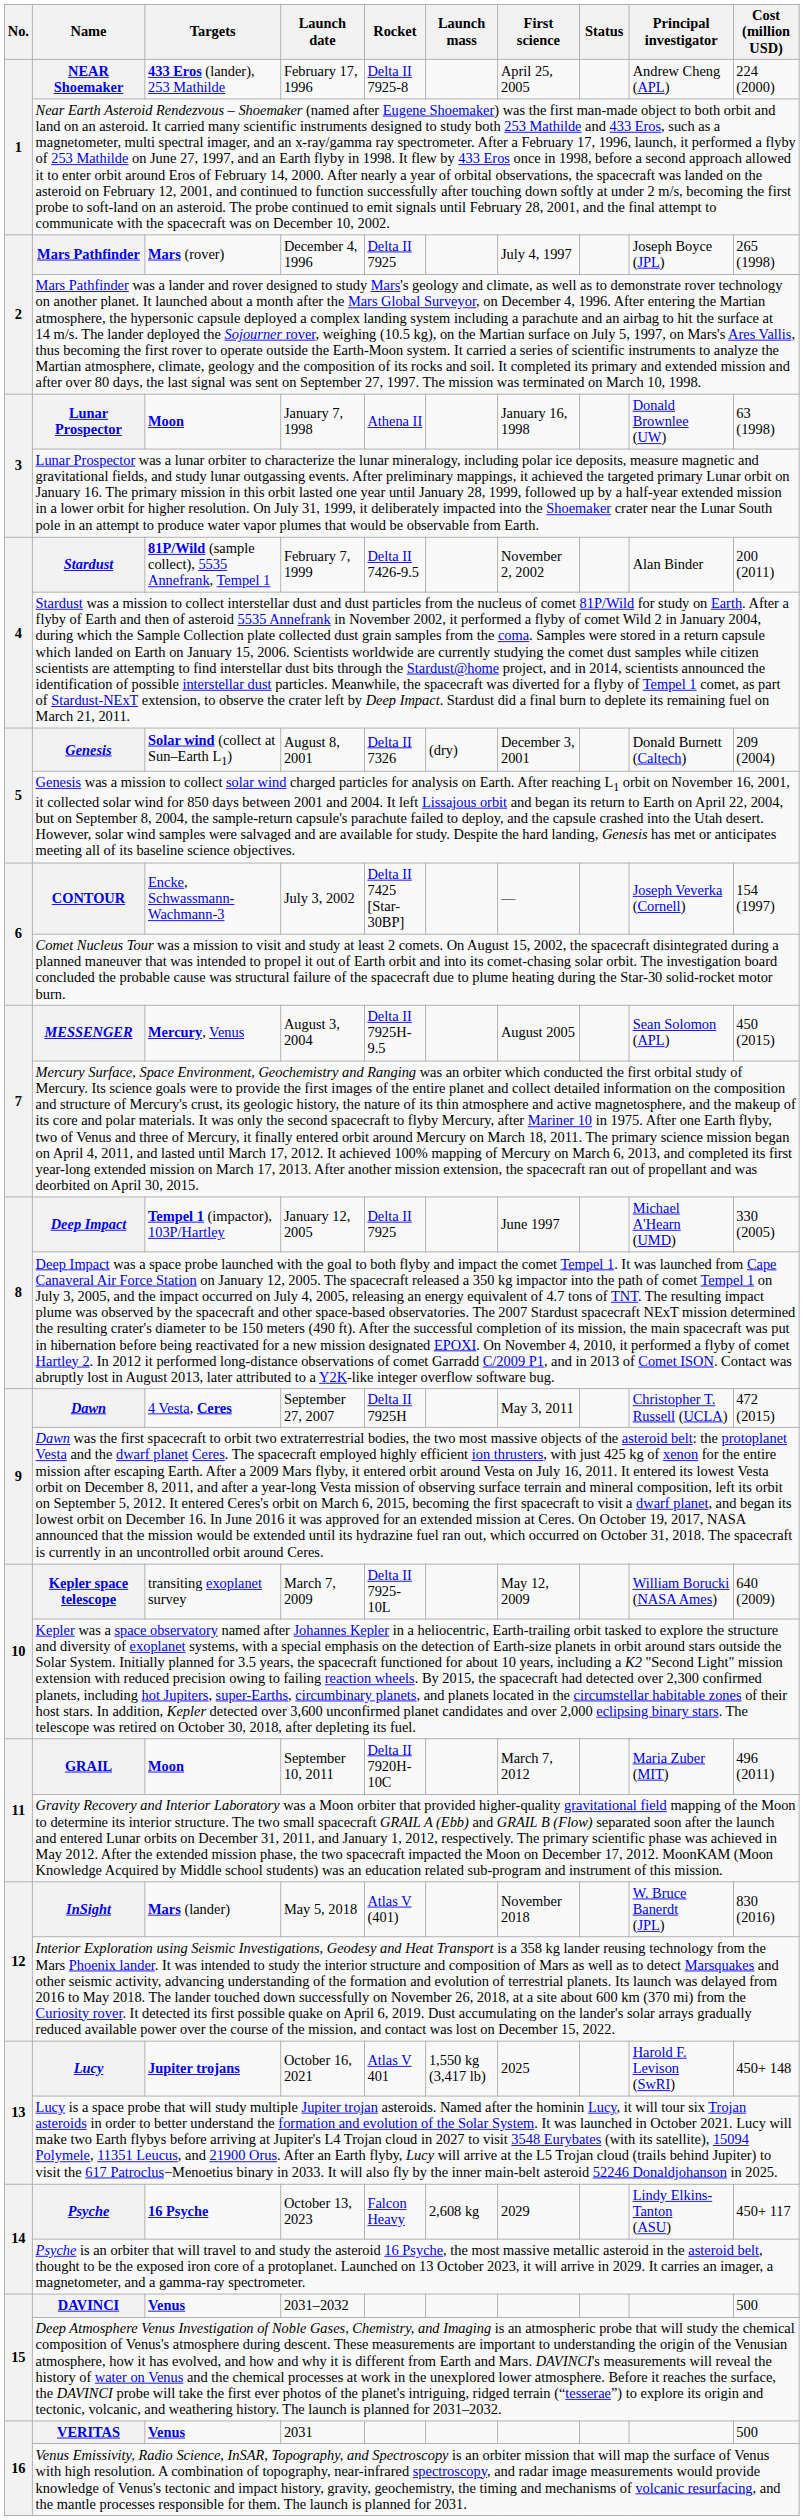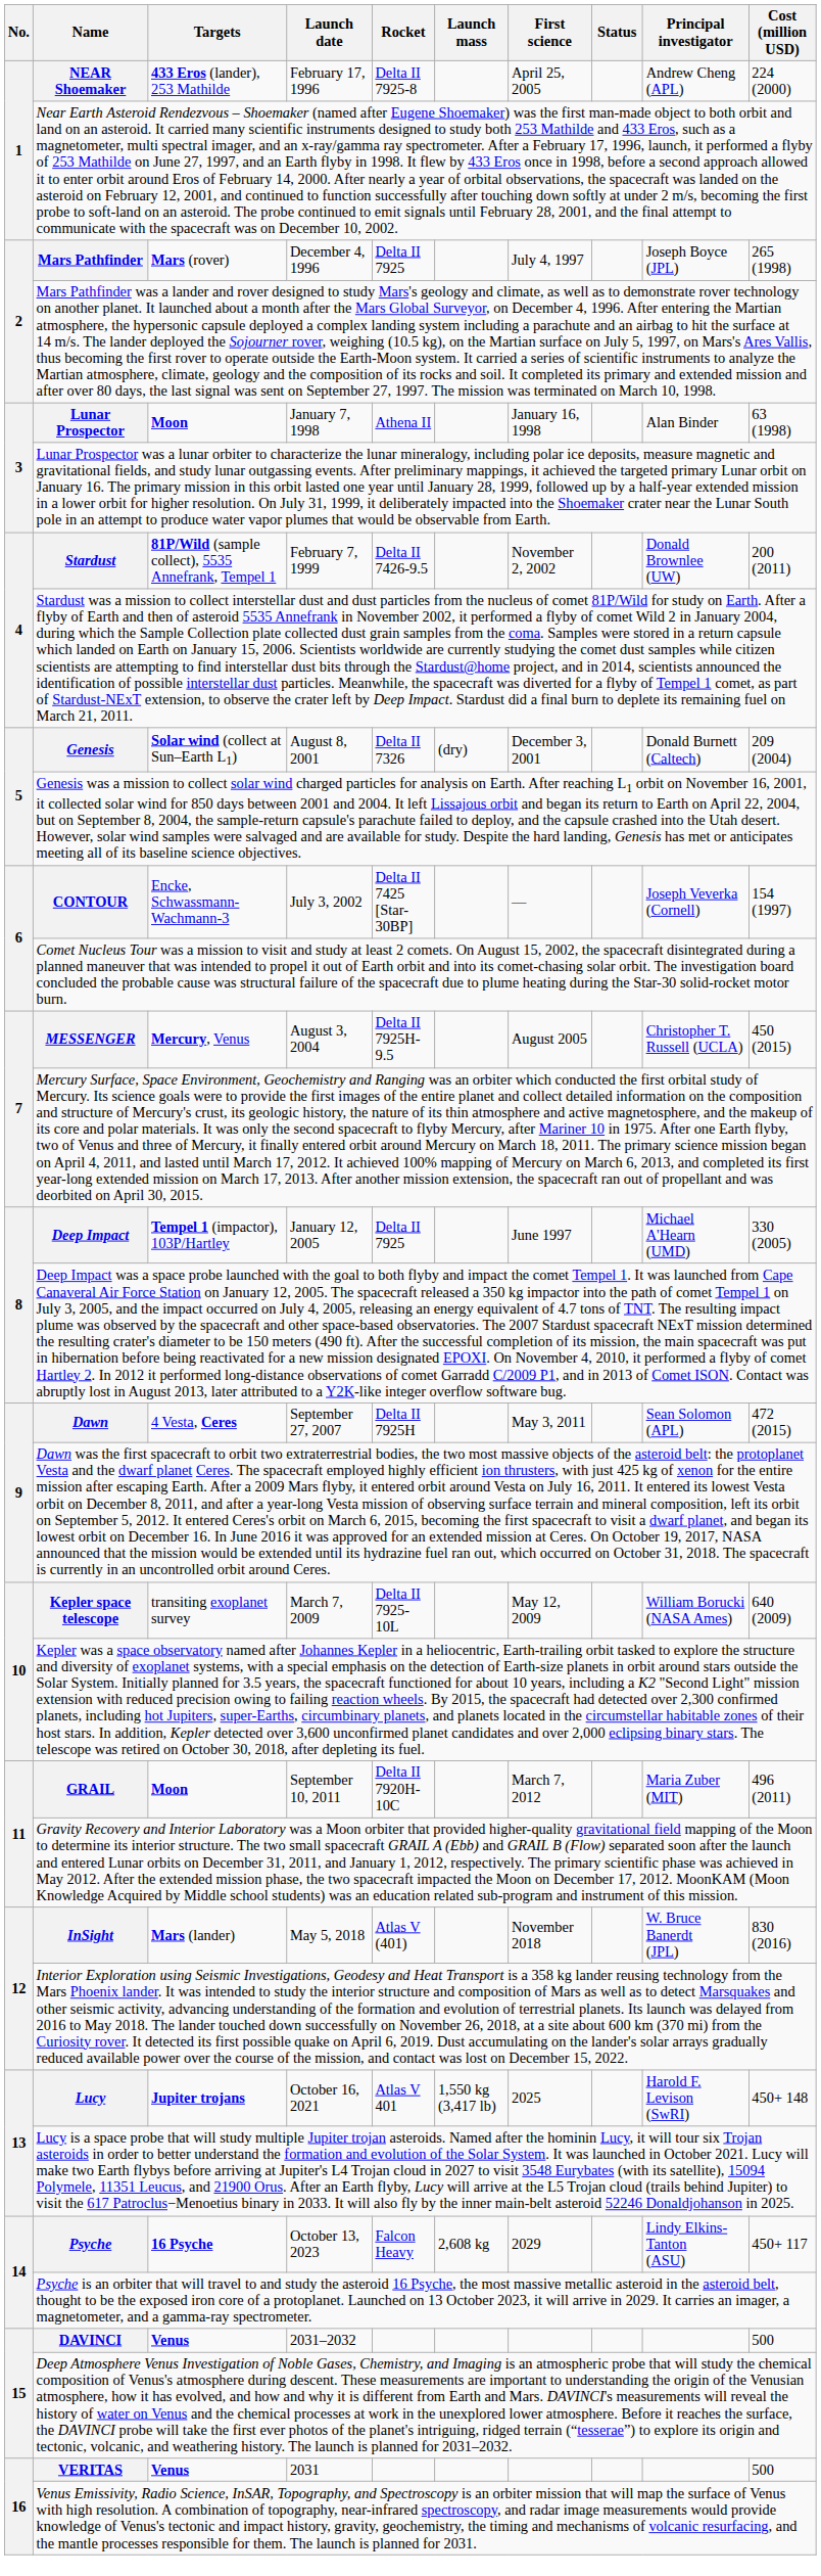 <table class="wikitable sortable" style="margin:1em auto;">
 <tr>
 <th scope="col">No.</th>
 <th scope="col">Name</th>
 <th scope="col">Targets</th>
 <th scope="col">Launch date</th>
 <th scope="col">Rocket</th>
 <th scope="col">Launch mass</th>
 <th scope="col">First science</th>
 <th scope="col">Status</th>
 <th scope="col">Principal investigator</th>
 <th scope="col">Cost <br>(million USD)</th>
 </tr>
 <tr>
 <th scope="row" rowspan=2 style="text-align:center;">1</th>
 <th><a href='#'>NEAR Shoemaker</a></th>
 <td><strong><a href='#'>433 Eros</a></strong> (lander), <a href='#'>253 Mathilde</a></td>
 <td>February 17, 1996</td>
 <td><a href='#'>Delta II</a><br> 7925-8</td>
 <td></td>
 <td>April 25, 2005</td>
 <td></td>
 <td>Andrew Cheng <br>(<a href='#'>APL</a>)</td>
 <td>224<br>(2000)</td>
 </tr>
 <tr>
 <td colspan="9"><em>Near Earth Asteroid Rendezvous – Shoemaker</em> (named after <a href='#'>Eugene Shoemaker</a>) was the first man-made object to both orbit and land on an asteroid. It carried many scientific instruments designed to study both <a href='#'>253 Mathilde</a> and <a href='#'>433 Eros</a>, such as a magnetometer, multi spectral imager, and an x-ray/gamma ray spectrometer. After a February 17, 1996, launch, it performed a flyby of <a href='#'>253 Mathilde</a> on June 27, 1997, and an Earth flyby in 1998. It flew by <a href='#'>433 Eros</a> once in 1998, before a second approach allowed it to enter orbit around Eros of February 14, 2000. After nearly a year of orbital observations, the spacecraft was landed on the asteroid on February 12, 2001, and  continued to function successfully after touching down softly at under 2 m/s, becoming the first probe to soft-land on an asteroid. The probe continued to emit signals until February 28, 2001, and the final attempt to communicate with the spacecraft was on December 10, 2002.</td>
 </tr>
 <tr>
 <th scope="row" rowspan=2 style="text-align:center;">2</th>
 <th><a href='#'>Mars Pathfinder</a></th>
 <td><strong><a href='#'>Mars</a></strong> (rover)</td>
 <td>December 4, 1996</td>
 <td><a href='#'>Delta II</a><br> 7925</td>
 <td></td>
 <td>July 4, 1997</td>
 <td></td>
 <td>Joseph Boyce<br> (<a href='#'>JPL</a>)</td>
 <td>265<br>(1998)</td>
 </tr>
 <tr>
 <td colspan="9"><a href='#'>Mars Pathfinder</a> was a lander and rover designed to study <a href='#'>Mars</a>'s geology and climate, as well as to demonstrate rover technology on another planet. It launched about a month after the <a href='#'>Mars Global Surveyor</a>, on December 4, 1996. After entering the Martian atmosphere, the hypersonic capsule deployed a complex landing system including a parachute and an airbag to hit the surface at 14 m/s. The lander deployed the <a href='#'><em>Sojourner</em> rover</a>, weighing (10.5 kg), on the Martian surface on July 5, 1997, on Mars's <a href='#'>Ares Vallis</a>, thus becoming the first rover to operate outside the Earth-Moon system. It carried a series of scientific instruments to analyze the Martian atmosphere, climate, geology and the composition of its rocks and soil. It completed its primary and extended mission and after over 80 days, the last signal was sent on September 27, 1997. The mission was terminated on March 10, 1998.</td>
 </tr>
 <tr>
 <th scope="row" rowspan=2 style="text-align:center;">3</th>
 <th><a href='#'>Lunar Prospector</a></th>
 <td><strong><a href='#'>Moon</a></strong></td>
 <td>January 7, 1998</td>
 <td><a href='#'>Athena II</a> <br></td>
 <td></td>
 <td>January 16, 1998</td>
 <td></td>
-<td><a href='#'>Donald Brownlee</a> <br>(<a href='#'>UW</a>)</td>
+<td>Alan Binder</td>
 <td>63<br>(1998)</td>
 </tr>
 <tr>
 <td colspan="9"><a href='#'>Lunar Prospector</a> was a lunar orbiter to characterize the lunar mineralogy, including polar ice deposits, measure magnetic and gravitational fields, and study lunar outgassing events. After preliminary mappings, it achieved the targeted primary Lunar orbit on January 16. The primary mission in this orbit lasted one year until January 28, 1999, followed up by a half-year extended mission in a lower orbit for higher resolution. On July 31, 1999, it deliberately impacted into the <a href='#'>Shoemaker</a> crater near the Lunar South pole in an attempt to produce water vapor plumes that would be observable from Earth.</td>
 </tr>
 <tr>
 <th scope="row" rowspan=2 style="text-align:center;">4</th>
 <th><em><a href='#'>Stardust</a></em></th>
 <td><strong><a href='#'>81P/Wild</a></strong> (sample collect), <a href='#'>5535 Annefrank</a>, <a href='#'>Tempel 1</a></td>
 <td>February 7, 1999</td>
 <td><a href='#'>Delta II</a><br> 7426-9.5</td>
 <td></td>
 <td>November 2, 2002</td>
 <td></td>
-<td>Alan Binder</td>
+<td><a href='#'>Donald Brownlee</a> <br>(<a href='#'>UW</a>)</td>
 <td>200<br>(2011)</td>
 </tr>
 <tr>
 <td colspan="9"><a href='#'>Stardust</a> was a mission to collect interstellar dust and dust particles from the nucleus of comet <a href='#'>81P/Wild</a> for study on <a href='#'>Earth</a>. After a flyby of Earth and then of asteroid <a href='#'>5535 Annefrank</a> in November 2002, it performed a flyby of comet Wild 2 in January 2004, during which the Sample Collection plate collected dust grain samples from the <a href='#'>coma</a>. Samples were stored in a return capsule which landed on Earth on January 15, 2006. Scientists worldwide are currently studying the comet dust samples while citizen scientists are attempting to find interstellar dust bits through the <a href='#'>Stardust@home</a> project, and in 2014, scientists announced the identification of possible <a href='#'>interstellar dust</a> particles. Meanwhile, the spacecraft  was diverted for a flyby of <a href='#'>Tempel 1</a> comet, as part of <a href='#'>Stardust-NExT</a> extension, to observe the crater left by <em>Deep Impact</em>. Stardust did a final burn to deplete its remaining fuel on March 21, 2011<em>.</em></td>
 </tr>
 <tr>
 <th scope="row" rowspan=2 style="text-align:center;">5</th>
 <th><em><a href='#'>Genesis</a></em></th>
 <td><strong><a href='#'>Solar wind</a></strong> (collect at Sun–Earth L<sub>1</sub>)</td>
 <td>August 8, 2001</td>
 <td><a href='#'>Delta II</a><br> 7326</td>
 <td>(dry)</td>
 <td>December 3, 2001</td>
 <td></td>
 <td>Donald Burnett <br>(<a href='#'>Caltech</a>)</td>
 <td>209<br>(2004)</td>
 </tr>
 <tr>
 <td colspan="9"><a href='#'>Genesis</a> was a mission to collect <a href='#'>solar wind</a> charged particles for analysis on Earth. After reaching L<sub>1</sub> orbit on November 16, 2001, it collected solar wind for 850 days between 2001 and 2004. It left <a href='#'>Lissajous orbit</a> and began its return to Earth on April 22, 2004, but on September 8, 2004, the sample-return capsule's parachute failed to deploy, and the capsule crashed into the Utah desert. However, solar wind samples were salvaged and are available for study. Despite the hard landing, <em>Genesis</em> has met or anticipates meeting all of its baseline science objectives.</td>
 </tr>
 <tr>
 <th scope="row" rowspan=2 style="text-align:center;">6</th>
 <th><a href='#'>CONTOUR</a></th>
 <td><a href='#'>Encke</a>, <a href='#'>Schwassmann-Wachmann-3</a></td>
 <td>July 3, 2002</td>
 <td><a href='#'>Delta II</a> 7425 <br>[Star-30BP]</td>
 <td></td>
 <td>—</td>
 <td></td>
 <td><a href='#'>Joseph Veverka</a> <br>(<a href='#'>Cornell</a>)</td>
 <td>154<br> (1997)</td>
 </tr>
 <tr>
 <td colspan="9"><em>Comet Nucleus Tour</em> was a mission to visit and study at least 2 comets. On August 15, 2002, the spacecraft disintegrated during a planned maneuver that was intended to propel it out of Earth orbit and into its comet-chasing solar orbit. The investigation board concluded the probable cause was structural failure of the spacecraft due to plume heating during the Star-30 solid-rocket motor burn.</td>
 </tr>
 <tr>
 <th scope="row" rowspan=2 style="text-align:center;">7</th>
 <th><em><a href='#'>MESSENGER</a></em></th>
 <td><strong><a href='#'>Mercury</a></strong>, <a href='#'>Venus</a></td>
 <td>August 3, 2004</td>
 <td><a href='#'>Delta II</a><br> 7925H-9.5</td>
 <td></td>
 <td>August 2005</td>
 <td></td>
-<td><a href='#'>Sean Solomon</a><br>(<a href='#'>APL</a>)</td>
+<td><a href='#'>Christopher T. Russell</a> (<a href='#'>UCLA</a>)</td>
 <td>450<br>(2015)</td>
 </tr>
 <tr>
 <td colspan="9"><em>Mercury Surface, Space Environment, Geochemistry and Ranging</em> was an orbiter which conducted the first orbital study of Mercury. Its science goals were to provide the first images of the entire planet and collect detailed information on the composition and structure of Mercury's crust, its geologic history, the nature of its thin atmosphere and active magnetosphere, and the makeup of its core and polar materials. It was only the second spacecraft to flyby Mercury, after <a href='#'>Mariner 10</a> in 1975. After one Earth flyby, two of Venus and three of Mercury, it finally entered orbit around Mercury on March 18, 2011. The primary science mission began on April 4, 2011, and lasted until March 17, 2012. It achieved 100% mapping of Mercury on March 6, 2013, and completed its first year-long extended mission on March 17, 2013. After another mission extension, the spacecraft ran out of propellant and was deorbited on April 30, 2015.</td>
 </tr>
 <tr>
 <th scope="row" rowspan=2 style="text-align:center;">8</th>
 <th><em><a href='#'>Deep Impact</a></em></th>
 <td><strong><a href='#'>Tempel 1</a></strong> (impactor), <a href='#'>103P/Hartley</a></td>
 <td>January 12, 2005</td>
 <td><a href='#'>Delta II</a><br> 7925</td>
 <td></td>
 <td>June 1997</td>
 <td></td>
 <td><a href='#'>Michael A'Hearn</a> <br>(<a href='#'>UMD</a>)</td>
 <td>330<br>(2005)</td>
 </tr>
 <tr>
 <td colspan="9"><a href='#'>Deep Impact</a> was a space probe launched with the goal to both flyby and impact the comet <a href='#'>Tempel 1</a>. It was launched from <a href='#'>Cape Canaveral Air Force Station</a> on January 12, 2005. The spacecraft released a 350 kg impactor into the path of comet <a href='#'>Tempel 1</a> on July 3, 2005, and the impact occurred on July 4, 2005, releasing an energy equivalent of 4.7 tons of <a href='#'>TNT</a>. The resulting impact plume was observed by the spacecraft and other space-based observatories. The 2007 Stardust spacecraft NExT mission determined the resulting crater's diameter to be 150 meters (490 ft). After the successful completion of its mission, the main spacecraft was put in hibernation before being reactivated for a new mission designated <a href='#'>EPOXI</a>. On November 4, 2010, it performed a flyby of comet <a href='#'>Hartley 2</a>. In 2012 it performed long-distance observations of comet Garradd <a href='#'>C/2009 P1</a>, and in 2013 of <a href='#'>Comet ISON</a>. Contact was abruptly lost in August 2013, later attributed to a <a href='#'>Y2K</a>-like integer overflow software bug.</td>
 </tr>
 <tr>
 <th scope="row" rowspan=2 style="text-align:center;">9</th>
 <th><em><a href='#'>Dawn</a></em></th>
 <td><a href='#'>4 Vesta</a>, <strong><a href='#'>Ceres</a></strong></td>
 <td>September 27, 2007</td>
 <td><a href='#'>Delta II</a><br> 7925H</td>
 <td></td>
 <td>May 3, 2011</td>
 <td></td>
-<td><a href='#'>Christopher T. Russell</a> (<a href='#'>UCLA</a>)</td>
+<td><a href='#'>Sean Solomon</a><br>(<a href='#'>APL</a>)</td>
 <td>472<br> (2015)</td>
 </tr>
 <tr>
 <td colspan="9"><em><a href='#'>Dawn</a></em> was the first spacecraft to orbit two extraterrestrial bodies, the two most massive objects of the <a href='#'>asteroid belt</a>: the <a href='#'>protoplanet</a> <a href='#'>Vesta</a> and the <a href='#'>dwarf planet</a> <a href='#'>Ceres</a>. The spacecraft employed highly efficient <a href='#'>ion thrusters</a>, with just 425 kg of <a href='#'>xenon</a> for the entire mission after escaping Earth. After a 2009 Mars flyby, it entered orbit around Vesta on July 16, 2011. It entered its lowest Vesta orbit on December 8, 2011, and after a year-long Vesta mission of observing surface terrain and mineral composition, left its orbit on September 5, 2012. It entered Ceres's orbit on March 6, 2015, becoming the first spacecraft to visit a <a href='#'>dwarf planet</a>, and began its lowest orbit on December 16. In June 2016 it was approved for an extended mission at Ceres. On October 19, 2017, NASA announced that the mission would be extended until its hydrazine fuel ran out, which occurred on October 31, 2018. The spacecraft is currently in an uncontrolled orbit around Ceres.</td>
 </tr>
 <tr>
 <th scope="row" rowspan=2 style="text-align:center;">10</th>
 <th><a href='#'>Kepler space telescope</a></th>
 <td>transiting <a href='#'>exoplanet</a> survey</td>
 <td>March 7, 2009</td>
 <td><a href='#'>Delta II</a><br> 7925-10L</td>
 <td></td>
 <td>May 12, 2009</td>
 <td></td>
 <td><a href='#'>William Borucki</a> <br>(<a href='#'>NASA Ames</a>)</td>
 <td>640<br>(2009)</td>
 </tr>
 <tr>
 <td colspan="9"><a href='#'>Kepler</a> was a <a href='#'>space observatory</a> named after <a href='#'>Johannes Kepler</a> in a heliocentric, Earth-trailing orbit tasked to explore the structure and diversity of <a href='#'>exoplanet</a> systems, with a special emphasis on the detection of Earth-size planets in orbit around stars outside the Solar System. Initially planned for 3.5 years, the spacecraft functioned for about 10 years, including a <em>K2</em> "Second Light" mission extension with reduced precision owing to failing <a href='#'>reaction wheels</a>. By 2015, the spacecraft had detected over 2,300 confirmed planets, including <a href='#'>hot Jupiters</a>, <a href='#'>super-Earths</a>, <a href='#'>circumbinary planets</a>, and planets located in the <a href='#'>circumstellar habitable zones</a> of their host stars. In addition, <em>Kepler</em> detected over 3,600 unconfirmed planet candidates and over 2,000 <a href='#'>eclipsing binary stars</a>. The telescope was retired on October 30, 2018, after depleting its fuel.</td>
 </tr>
 <tr>
 <th scope="row" rowspan=2 style="text-align:center;">11</th>
 <th><a href='#'>GRAIL</a></th>
 <td><strong><a href='#'>Moon</a></strong></td>
 <td>September 10, 2011</td>
 <td><a href='#'>Delta II</a><br> 7920H-10C</td>
 <td></td>
 <td>March 7, 2012</td>
 <td></td>
 <td><a href='#'>Maria Zuber</a> <br>(<a href='#'>MIT</a>)</td>
 <td>496 <br>(2011)</td>
 </tr>
 <tr>
 <td colspan="9"><em>Gravity Recovery and Interior Laboratory</em> was a Moon orbiter that provided higher-quality <a href='#'>gravitational field</a> mapping of the Moon to determine its interior structure. The two small spacecraft <em>GRAIL A (Ebb)</em> and <em>GRAIL B (Flow)</em> separated soon after the launch and entered Lunar orbits on December 31, 2011, and January 1, 2012, respectively. The primary scientific phase was achieved in May 2012. After the extended mission phase, the two spacecraft impacted the Moon on December 17, 2012. MoonKAM (Moon Knowledge Acquired by Middle school students) was an education related sub-program and instrument of this mission.</td>
 </tr>
 <tr>
 <th scope="row" rowspan=2 style="text-align:center;">12</th>
 <th><em><a href='#'>InSight</a></em></th>
 <td><strong><a href='#'>Mars</a></strong> (lander)</td>
 <td>May 5, 2018</td>
 <td><a href='#'>Atlas V</a><br> (401)</td>
 <td></td>
 <td>November 2018</td>
 <td></td>
 <td><a href='#'>W. Bruce Banerdt</a> <br>(<a href='#'>JPL</a>)</td>
 <td>830<br>(2016)</td>
 </tr>
 <tr>
 <td colspan="9"><em>Interior Exploration using Seismic Investigations, Geodesy and Heat Transport</em> is a 358 kg lander reusing technology from the Mars <a href='#'>Phoenix lander</a>. It was intended to study the interior structure and composition of Mars as well as to detect <a href='#'>Marsquakes</a> and other seismic activity, advancing understanding of the formation and evolution of terrestrial planets. Its launch was delayed from 2016 to May 2018. The lander touched down successfully on November 26, 2018, at a site about 600 km (370 mi) from the <a href='#'>Curiosity rover</a>. It detected its first possible quake on April 6, 2019. Dust accumulating on the lander's solar arrays gradually reduced available power over the course of the mission, and contact was lost on December 15, 2022.</td>
 </tr>
 <tr>
 <th scope="row" rowspan=2 style="text-align:center;">13</th>
 <th><em><a href='#'>Lucy</a></em></th>
 <td><strong><a href='#'>Jupiter trojans</a></strong></td>
 <td>October 16, 2021</td>
 <td><a href='#'>Atlas V</a> <br> 401</td>
 <td>1,550 kg (3,417 lb)</td>
 <td>2025</td>
 <td></td>
 <td><a href='#'>Harold F. Levison</a> <br>(<a href='#'>SwRI</a>)</td>
 <td>450+ 148</td>
 </tr>
 <tr>
 <td colspan="9"><a href='#'>Lucy</a> is a space probe that will study multiple <a href='#'>Jupiter trojan</a> asteroids. Named after the hominin <a href='#'>Lucy</a>, it will tour six <a href='#'>Trojan asteroids</a> in order to better understand the <a href='#'>formation and evolution of the Solar System</a>. It was launched in October 2021. Lucy will make two Earth flybys before arriving at Jupiter's L4 Trojan cloud in 2027 to visit <a href='#'>3548 Eurybates</a> (with its satellite), <a href='#'>15094 Polymele</a>, <a href='#'>11351 Leucus</a>, and <a href='#'>21900 Orus</a>. After an Earth flyby, <em>Lucy</em> will arrive at the L5 Trojan cloud (trails behind Jupiter) to visit the <a href='#'>617 Patroclus</a>−Menoetius binary in 2033. It will also fly by the inner main-belt asteroid <a href='#'>52246 Donaldjohanson</a> in 2025.</td>
 </tr>
 <tr>
 <th scope="row" rowspan=2 style="text-align:center;">14</th>
 <th><em><a href='#'>Psyche</a></em></th>
 <td><strong><a href='#'>16 Psyche</a></strong></td>
 <td>October 13, 2023</td>
 <td><a href='#'>Falcon Heavy</a></td>
 <td>2,608 kg</td>
 <td>2029</td>
 <td></td>
 <td><a href='#'>Lindy Elkins-Tanton</a> <br>(<a href='#'>ASU</a>)</td>
 <td>450+ 117</td>
 </tr>
 <tr>
 <td colspan="9"><em><a href='#'>Psyche</a></em> is an orbiter that will travel to and study the asteroid <a href='#'>16 Psyche</a>, the most massive metallic asteroid in the <a href='#'>asteroid belt</a>, thought to be the exposed iron core of a protoplanet. Launched on 13 October 2023, it will arrive in 2029. It carries an imager, a magnetometer, and a gamma-ray spectrometer.</td>
 </tr>
 <tr>
 <th rowspan="2">15</th>
 <th><a href='#'>DAVINCI</a></th>
 <td><strong><a href='#'>Venus</a></strong></td>
 <td>2031–2032</td>
 <td></td>
 <td></td>
 <td></td>
 <td></td>
 <td></td>
 <td>500</td>
 </tr>
 <tr>
 <td colspan="9"><em>Deep Atmosphere Venus Investigation of Noble Gases, Chemistry, and Imaging</em> is an atmospheric probe that will study the chemical composition of Venus's atmosphere during descent. These measurements are important to understanding the origin of the Venusian atmosphere, how it has evolved, and how and why it is different from Earth and Mars. <em>DAVINCI</em>'s measurements will reveal the history of <a href='#'>water on Venus</a> and the chemical processes at work in the unexplored lower atmosphere. Before it reaches the surface, the <em>DAVINCI</em> probe will take the first ever photos of the planet's intriguing, ridged terrain (“<a href='#'>tesserae</a>”) to explore its origin and tectonic, volcanic, and weathering history. The launch is planned for 2031–2032.</td>
 </tr>
 <tr>
 <th rowspan="2">16</th>
 <th><a href='#'>VERITAS</a></th>
 <td><strong><a href='#'>Venus</a></strong></td>
 <td>2031</td>
 <td></td>
 <td></td>
 <td></td>
 <td></td>
 <td></td>
 <td>500</td>
 </tr>
 <tr>
 <td colspan="9"><em>Venus Emissivity, Radio Science, InSAR, Topography, and Spectroscopy</em> is an orbiter mission that will map the surface of Venus with high resolution. A combination of topography, near-infrared <a href='#'>spectroscopy</a>, and radar image measurements would provide knowledge of Venus's tectonic and impact history, gravity, geochemistry, the timing and mechanisms of <a href='#'>volcanic resurfacing</a>, and the mantle processes responsible for them. The launch is planned for 2031.</td>
 </tr>
 </table>
